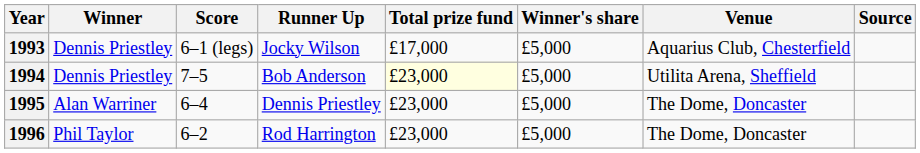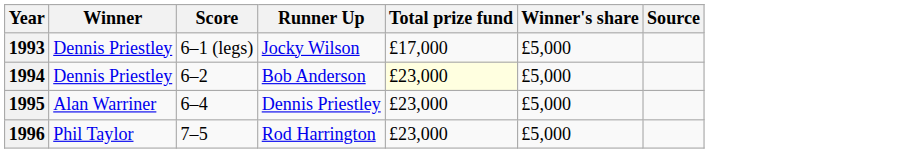 <table class="wikitable">
 <tr>
 <th>Year</th>
 <th>Winner</th>
 <th>Score</th>
 <th>Runner Up</th>
 <th>Total prize fund</th>
 <th>Winner's share</th>
-<th>Venue</th>
 <th>Source</th>
 </tr>
 <tr>
 <th scope="row">1993</th>
 <td> <a href='#'>Dennis Priestley</a></td>
 <td>6–1 (legs)</td>
 <td> <a href='#'>Jocky Wilson</a></td>
 <td>£17,000</td>
 <td>£5,000</td>
-<td>Aquarius Club, <a href='#'>Chesterfield</a></td>
 <td></td>
 </tr>
 <tr>
 <th scope="row">1994</th>
 <td> <a href='#'>Dennis Priestley</a></td>
-<td>7–5</td>
+<td>6–2</td>
 <td> <a href='#'>Bob Anderson</a></td>
 <td style="background: lightyellow;">£23,000</td>
 <td>£5,000</td>
-<td>Utilita Arena, <a href='#'>Sheffield</a></td>
 <td></td>
 </tr>
 <tr>
 <th scope="row">1995</th>
 <td> <a href='#'>Alan Warriner</a></td>
 <td>6–4</td>
 <td> <a href='#'>Dennis Priestley</a></td>
 <td>£23,000</td>
 <td>£5,000</td>
-<td>The Dome, <a href='#'>Doncaster</a></td>
 <td></td>
 </tr>
 <tr>
 <th scope="row">1996</th>
 <td> <a href='#'>Phil Taylor</a></td>
-<td>6–2</td>
+<td>7–5</td>
 <td> <a href='#'>Rod Harrington</a></td>
 <td>£23,000</td>
 <td>£5,000</td>
-<td>The Dome, Doncaster</td>
 <td></td>
 </tr>
 </table>
